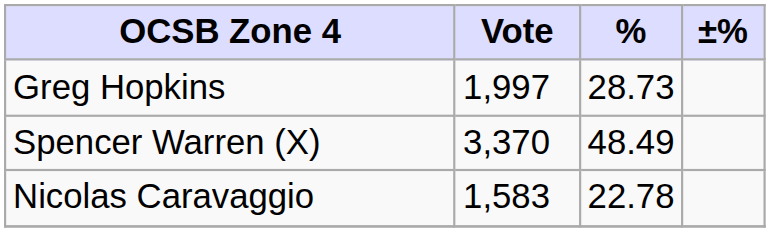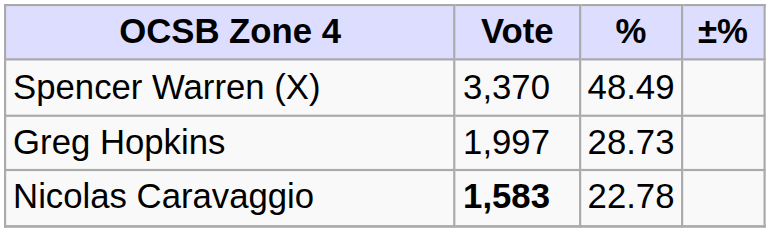 <table class="wikitable">
 <tr>
 <th style="background:#DDDDFF" width="200px">OCSB Zone 4</th>
 <th style="background:#DDDDFF" width="50px">Vote</th>
 <th style="background:#DDDDFF" width="30px">%</th>
 <th style="background:#DDDDFF" width="30px">±%</th>
 </tr>
 <tr>
+<td>Spencer Warren (X)</td>
+<td>3,370</td>
+<td>48.49</td>
+<td></td>
+</tr>
+<tr>
 <td>Greg Hopkins</td>
 <td>1,997</td>
 <td>28.73</td>
 <td></td>
 </tr>
 <tr>
-<td>Spencer Warren (X)</td>
-<td>3,370</td>
-<td>48.49</td>
-<td></td>
-</tr>
-<tr>
 <td>Nicolas Caravaggio</td>
-<td>1,583</td>
+<td><strong>1,583</strong></td>
 <td>22.78</td>
 <td></td>
 </tr>
 <tr>
 </tr>
 </table>
